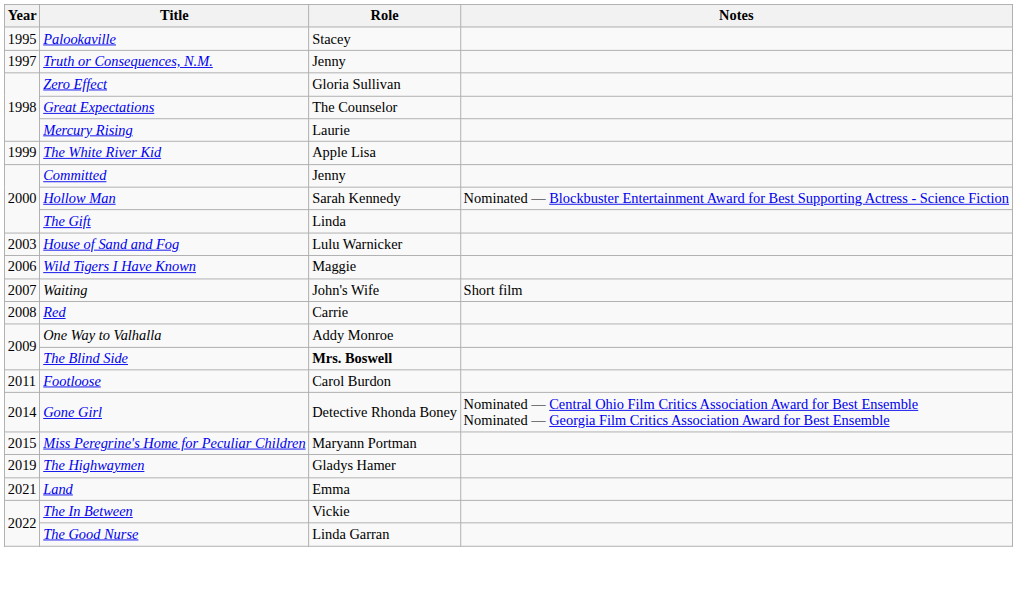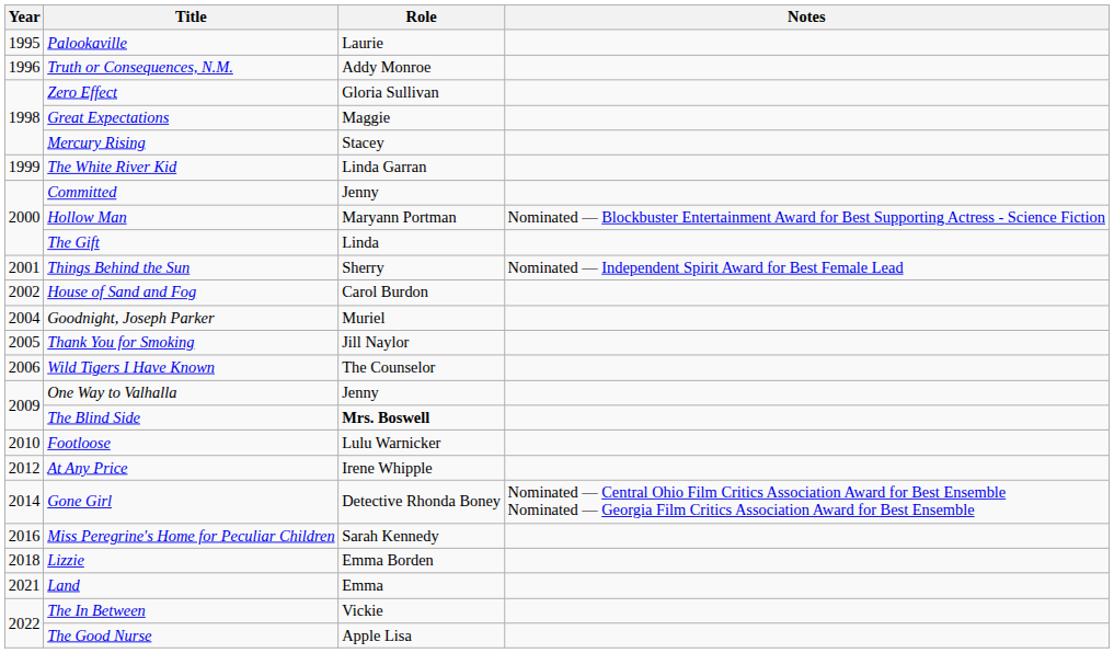 <table class="wikitable sortable">
 <tr>
 <th>Year</th>
 <th>Title</th>
 <th>Role</th>
 <th class="unsortable">Notes</th>
 </tr>
 <tr>
 <td>1995</td>
 <td><em><a href='#'>Palookaville</a></em></td>
-<td>Stacey</td>
+<td>Laurie</td>
 <td></td>
 </tr>
 <tr>
-<td>1997</td>
+<td>1996</td>
 <td><em><a href='#'>Truth or Consequences, N.M.</a></em></td>
-<td>Jenny</td>
+<td>Addy Monroe</td>
 <td></td>
 </tr>
 <tr>
 <td rowspan="3">1998</td>
 <td><em><a href='#'>Zero Effect</a></em></td>
 <td>Gloria Sullivan</td>
 <td></td>
 </tr>
 <tr>
 <td><em><a href='#'>Great Expectations</a></em></td>
-<td>The Counselor</td>
+<td>Maggie</td>
 <td></td>
 </tr>
 <tr>
 <td><em><a href='#'>Mercury Rising</a></em></td>
-<td>Laurie</td>
+<td>Stacey</td>
 <td></td>
 </tr>
 <tr>
 <td>1999</td>
 <td><em><a href='#'>The White River Kid</a></em></td>
-<td>Apple Lisa</td>
+<td>Linda Garran</td>
 <td></td>
 </tr>
 <tr>
 <td rowspan="3">2000</td>
 <td><em><a href='#'>Committed</a></em></td>
 <td>Jenny</td>
 <td></td>
 </tr>
 <tr>
 <td><em><a href='#'>Hollow Man</a></em></td>
-<td>Sarah Kennedy</td>
+<td>Maryann Portman</td>
 <td>Nominated — <a href='#'>Blockbuster Entertainment Award for Best Supporting Actress - Science Fiction</a></td>
 </tr>
 <tr>
 <td><em><a href='#'>The Gift</a></em></td>
 <td>Linda</td>
 <td></td>
 </tr>
 <tr>
-<td>2003</td>
+<td>2001</td>
+<td><em><a href='#'>Things Behind the Sun</a></em></td>
+<td>Sherry</td>
+<td>Nominated — <a href='#'>Independent Spirit Award for Best Female Lead</a></td>
+</tr>
+<tr>
+<td>2002</td>
 <td><em><a href='#'>House of Sand and Fog</a></em></td>
-<td>Lulu Warnicker</td>
+<td>Carol Burdon</td>
+<td></td>
+</tr>
+<tr>
+<td>2004</td>
+<td><em>Goodnight, Joseph Parker</em></td>
+<td>Muriel</td>
+<td></td>
+</tr>
+<tr>
+<td>2005</td>
+<td><em><a href='#'>Thank You for Smoking</a></em></td>
+<td>Jill Naylor</td>
 <td></td>
 </tr>
 <tr>
 <td>2006</td>
 <td><em><a href='#'>Wild Tigers I Have Known</a></em></td>
-<td>Maggie</td>
-<td></td>
-</tr>
-<tr>
-<td>2007</td>
-<td><em>Waiting</em></td>
-<td>John's Wife</td>
-<td>Short film</td>
-</tr>
-<tr>
-<td>2008</td>
-<td><em><a href='#'>Red</a></em></td>
-<td>Carrie</td>
+<td>The Counselor</td>
 <td></td>
 </tr>
 <tr>
 <td rowspan="2">2009</td>
 <td><em>One Way to Valhalla</em></td>
-<td>Addy Monroe</td>
+<td>Jenny</td>
 <td></td>
 </tr>
 <tr>
 <td><em><a href='#'>The Blind Side</a></em></td>
 <td><strong>Mrs. Boswell</strong></td>
 <td></td>
 </tr>
 <tr>
-<td>2011</td>
+<td>2010</td>
 <td><em><a href='#'>Footloose</a></em></td>
-<td>Carol Burdon</td>
+<td>Lulu Warnicker</td>
+<td></td>
+</tr>
+<tr>
+<td>2012</td>
+<td><em><a href='#'>At Any Price</a></em></td>
+<td>Irene Whipple</td>
 <td></td>
 </tr>
 <tr>
 <td>2014</td>
 <td><em><a href='#'>Gone Girl</a></em></td>
 <td>Detective Rhonda Boney</td>
 <td>Nominated — <a href='#'>Central Ohio Film Critics Association Award for Best Ensemble</a><br>Nominated — <a href='#'>Georgia Film Critics Association Award for Best Ensemble</a></td>
 </tr>
 <tr>
-<td>2015</td>
+<td>2016</td>
 <td><em><a href='#'>Miss Peregrine's Home for Peculiar Children</a></em></td>
-<td>Maryann Portman</td>
+<td>Sarah Kennedy</td>
 <td></td>
 </tr>
 <tr>
-<td>2019</td>
-<td><em><a href='#'>The Highwaymen</a></em></td>
-<td>Gladys Hamer</td>
+<td>2018</td>
+<td><em><a href='#'>Lizzie</a></em></td>
+<td>Emma Borden</td>
 <td></td>
 </tr>
 <tr>
 <td>2021</td>
 <td><em><a href='#'>Land</a></em></td>
 <td>Emma</td>
 <td></td>
 </tr>
 <tr>
 <td rowspan="2">2022</td>
 <td><em><a href='#'>The In Between</a></em></td>
 <td>Vickie</td>
 <td></td>
 </tr>
 <tr>
 <td><em><a href='#'>The Good Nurse</a></em></td>
-<td>Linda Garran</td>
+<td>Apple Lisa</td>
 <td></td>
 </tr>
 </table>
